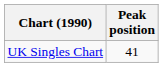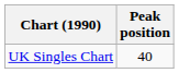 <table class="wikitable sortable">
 <tr>
 <th>Chart (1990)</th>
 <th>Peak<br>position</th>
 </tr>
 <tr>
 <td align="left"><a href='#'>UK Singles Chart</a></td>
-<td style="text-align:center;">41</td>
+<td style="text-align:center;">40</td>
 </tr>
 </table>
